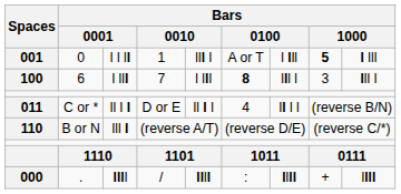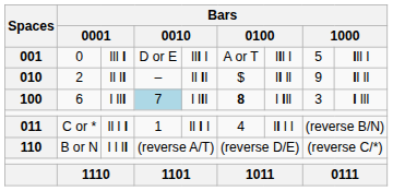 <table class="wikitable" align="center" style="text-align: center">
 <tr>
 <th rowspan=2>Spaces</th>
 <th colspan=8>Bars</th>
 </tr>
 <tr>
 <th colspan=2>0001</th>
 <th colspan=2>0010</th>
 <th colspan=2>0100</th>
 <th colspan=2>1000</th>
 </tr>
 <tr>
 <th>001</th>
 <td>0</td>
-<td>l l l<strong>l</strong></td>
-<td>1</td>
+<td>lll <strong>l</strong></td>
+<td>D or E</td>
 <td>ll<strong>l</strong> l</td>
 <td>A or T</td>
-<td>l <strong>l</strong>ll</td>
-<td><strong>5</strong></td>
-<td><strong>l</strong> lll</td>
+<td>l<strong>l</strong>l l</td>
+<td>5</td>
+<td><strong>l</strong>ll l</td>
+</tr>
+<tr>
+<th>010</th>
+<td>2</td>
+<td>ll l<strong>l</strong></td>
+<td>–</td>
+<td>ll <strong>l</strong>l</td>
+<td>$</td>
+<td>l<strong>l</strong> ll</td>
+<td>9</td>
+<td><strong>l</strong>l ll</td>
 </tr>
 <tr>
 <th>100</th>
 <td>6</td>
 <td>l ll<strong>l</strong></td>
-<td>7</td>
+<td style="background: lightblue;">7</td>
 <td>l l<strong>l</strong>l</td>
 <td><strong>8</strong></td>
-<td>l<strong>l</strong>l l</td>
+<td>l <strong>l</strong>ll</td>
 <td>3</td>
-<td><strong>l</strong>ll l</td>
+<td><strong>l</strong> lll</td>
 </tr>
 <tr>
 <td colspan=9></td>
 </tr>
 <tr>
 <th>011</th>
 <td>C or *</td>
 <td> ll l <strong>l</strong> </td>
-<td>D or E</td>
+<td>1</td>
 <td> ll <strong>l</strong> l </td>
 <td>4</td>
 <td> l<strong>l</strong> l l </td>
 <td colspan=2>(reverse B/N)</td>
 </tr>
 <tr>
 <th>110</th>
 <td>B or N</td>
-<td>lll <strong>l</strong></td>
+<td>l l l<strong>l</strong></td>
 <td colspan=2>(reverse A/T)</td>
 <td colspan=2>(reverse D/E)</td>
 <td colspan=2>(reverse C/*)</td>
 </tr>
 <tr>
 <td colspan=9></td>
 </tr>
 <tr>
 <th></th>
 <th colspan=2>1110</th>
 <th colspan=2>1101</th>
 <th colspan=2>1011</th>
 <th colspan=2>0111</th>
 </tr>
-<tr>
-<th>000</th>
-<td>.</td>
-<td><strong>lll</strong>l</td>
-<td>/</td>
-<td><strong>ll</strong>l<strong>l</strong></td>
-<td>:</td>
-<td><strong>l</strong>l<strong>ll</strong></td>
-<td>+</td>
-<td>l<strong>lll</strong></td>
-</tr>
 </table>
